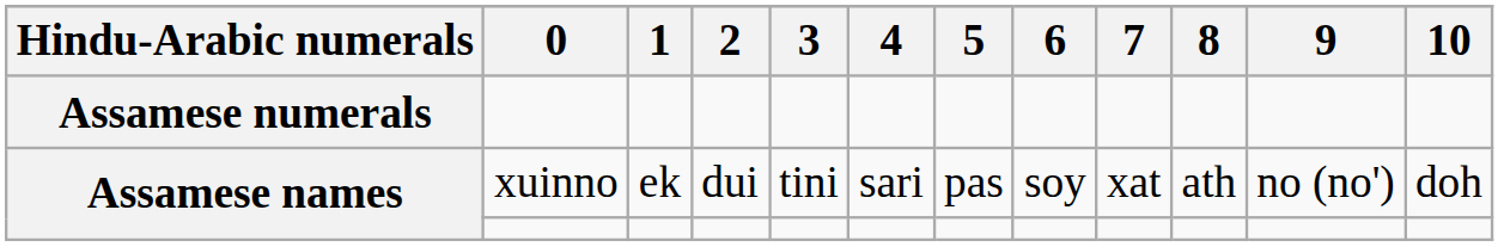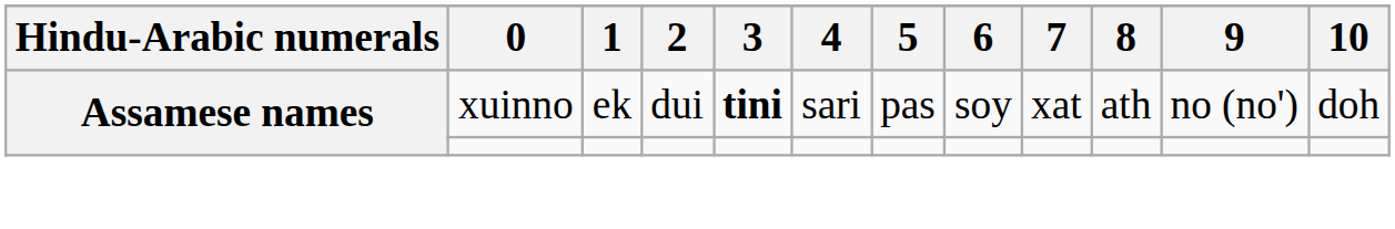 <table class="wikitable">
 <tr>
 </tr>
 <tr>
 <th>Hindu-Arabic numerals</th>
 <th>0</th>
 <th>1</th>
 <th>2</th>
 <th>3</th>
 <th>4</th>
 <th>5</th>
 <th>6</th>
 <th>7</th>
 <th>8</th>
 <th>9</th>
 <th>10</th>
 </tr>
 <tr>
-<th>Assamese numerals</th>
-<td></td>
-<td></td>
-<td></td>
-<td></td>
-<td></td>
-<td></td>
-<td></td>
-<td></td>
-<td></td>
-<td></td>
-<td></td>
-</tr>
-<tr>
 <th rowspan="2">Assamese names</th>
 <td>xuinno</td>
 <td>ek</td>
 <td>dui</td>
-<td>tini</td>
+<td><strong>tini</strong></td>
 <td>sari</td>
 <td>pas</td>
 <td>soy</td>
 <td>xat</td>
 <td>ath</td>
 <td>no (no')</td>
 <td>doh</td>
 </tr>
 <tr>
 <td></td>
 <td></td>
 <td></td>
 <td></td>
 <td></td>
 <td></td>
 <td></td>
 <td></td>
 <td></td>
 <td></td>
 <td></td>
 </tr>
 </table>
